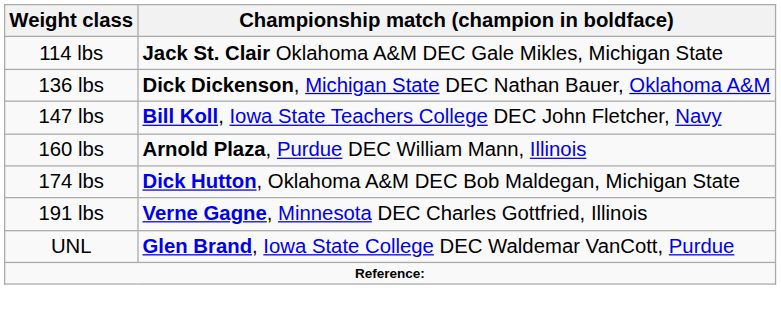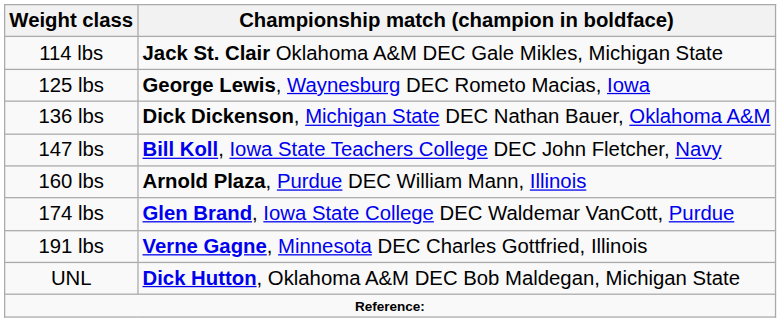 <table class="wikitable" style="text-align:center">
 <tr>
 <th>Weight class</th>
 <th>Championship match (champion in boldface)</th>
 </tr>
 <tr>
 <td>114 lbs</td>
 <td align=left><strong>Jack St. Clair</strong> Oklahoma A&M DEC Gale Mikles, Michigan State</td>
+</tr>
+<tr>
+<td>125 lbs</td>
+<td align=left><strong>George Lewis</strong>, <a href='#'>Waynesburg</a> DEC Rometo Macias, <a href='#'>Iowa</a></td>
 </tr>
 <tr>
 <td>136 lbs</td>
 <td align=left><strong>Dick Dickenson</strong>, <a href='#'>Michigan State</a> DEC Nathan Bauer, <a href='#'>Oklahoma A&M</a></td>
 </tr>
 <tr>
 <td>147 lbs</td>
 <td align=left><strong><a href='#'>Bill Koll</a></strong>, <a href='#'>Iowa State Teachers College</a> DEC John Fletcher, <a href='#'>Navy</a></td>
 </tr>
 <tr>
 <td>160 lbs</td>
 <td align=left><strong>Arnold Plaza</strong>, <a href='#'>Purdue</a> DEC William Mann, <a href='#'>Illinois</a></td>
 </tr>
 <tr>
 <td>174 lbs</td>
-<td align="left"><strong><a href='#'>Dick Hutton</a></strong>, Oklahoma A&M DEC Bob Maldegan, Michigan State</td>
+<td align=left><strong><a href='#'>Glen Brand</a></strong>, <a href='#'>Iowa State College</a> DEC Waldemar VanCott, <a href='#'>Purdue</a></td>
 </tr>
 <tr>
 <td>191 lbs</td>
 <td align=left><strong><a href='#'>Verne Gagne</a></strong>, <a href='#'>Minnesota</a> DEC Charles Gottfried, Illinois</td>
 </tr>
 <tr>
 <td>UNL</td>
-<td align=left><strong><a href='#'>Glen Brand</a></strong>, <a href='#'>Iowa State College</a> DEC Waldemar VanCott, <a href='#'>Purdue</a></td>
+<td align="left"><strong><a href='#'>Dick Hutton</a></strong>, Oklahoma A&M DEC Bob Maldegan, Michigan State</td>
 </tr>
 <tr>
 <td colspan="2"  style="font-size:8pt; text-align:center;"><strong>Reference:</strong></td>
 </tr>
 </table>
